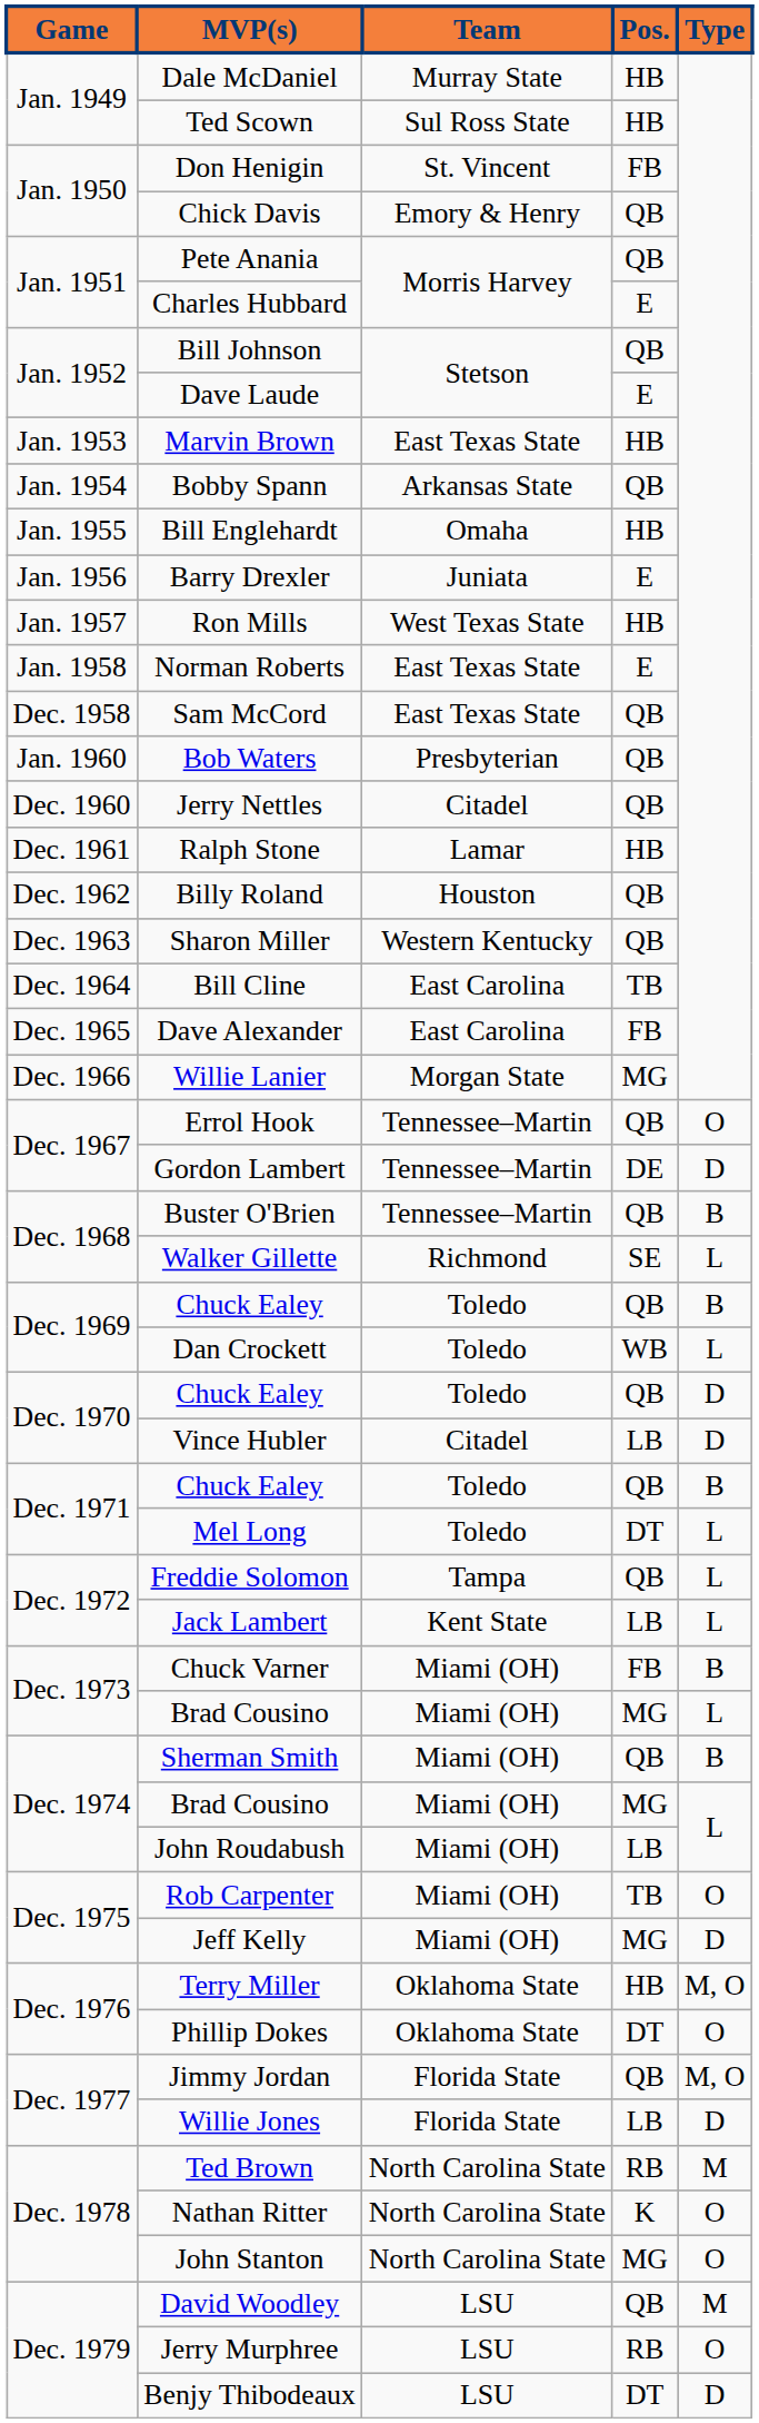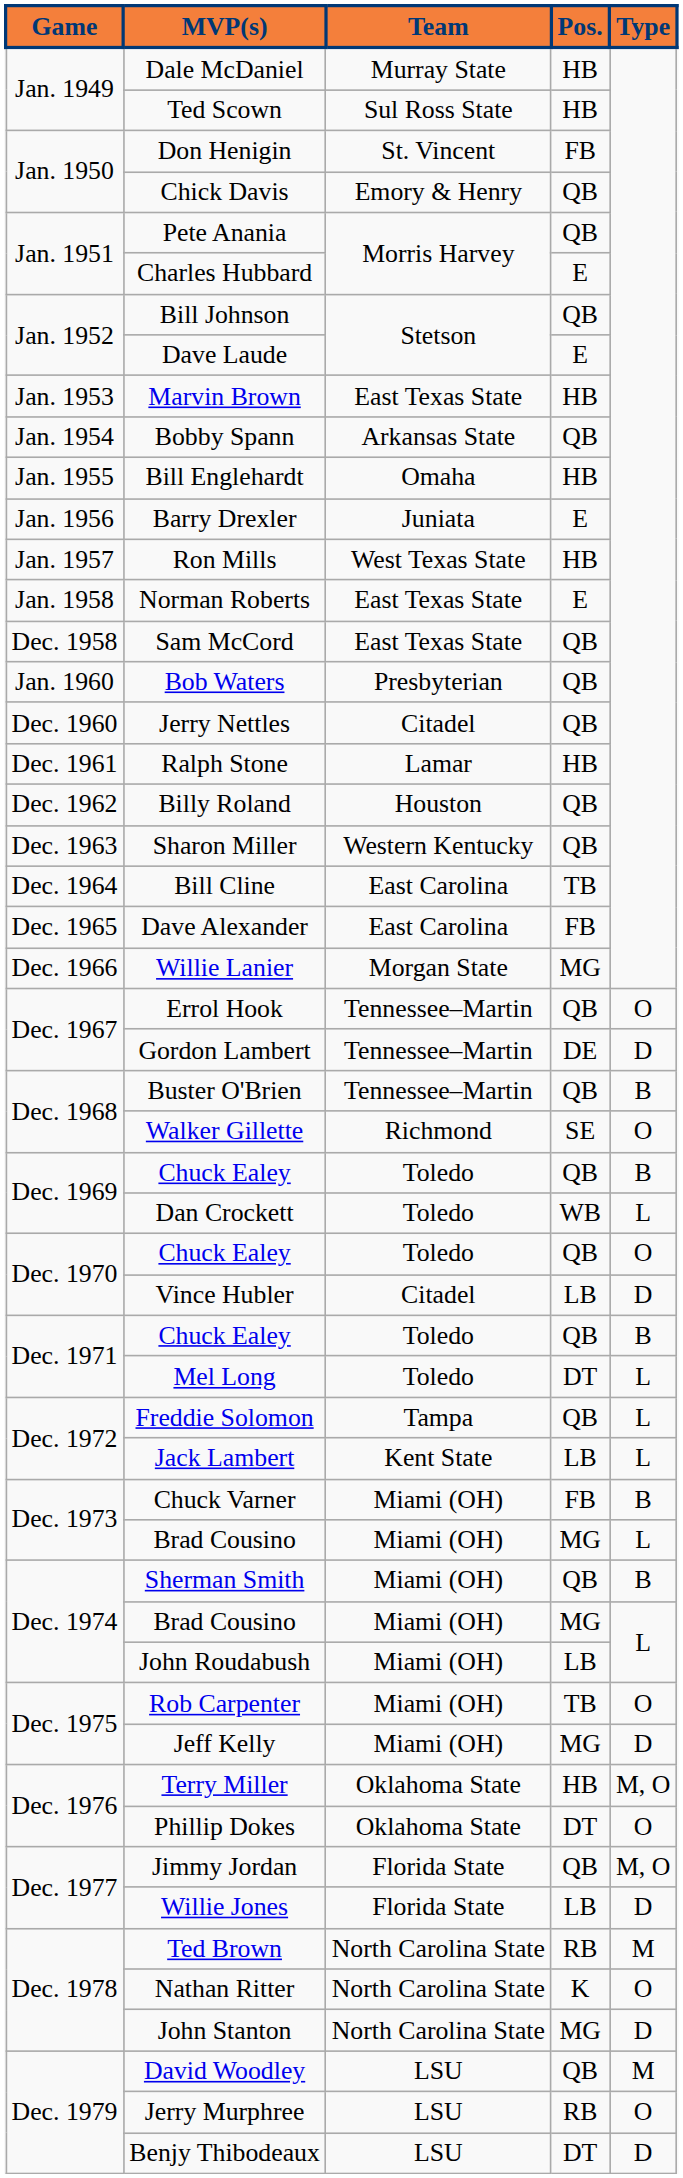 <table class="wikitable" style="text-align:center">
 <tr>
 <th style="background:#f47f3b; color:#003876; border: 2px solid #003876;">Game</th>
 <th style="background:#f47f3b; color:#003876; border: 2px solid #003876;">MVP(s)</th>
 <th style="background:#f47f3b; color:#003876; border: 2px solid #003876;">Team</th>
 <th style="background:#f47f3b; color:#003876; border: 2px solid #003876;">Pos.</th>
 <th style="background:#f47f3b; color:#003876; border: 2px solid #003876;">Type</th>
 </tr>
 <tr>
 <td rowspan="2">Jan. 1949</td>
 <td>Dale McDaniel</td>
 <td>Murray State</td>
 <td>HB</td>
 </tr>
 <tr>
 <td>Ted Scown</td>
 <td>Sul Ross State</td>
 <td>HB</td>
 </tr>
 <tr>
 <td rowspan="2">Jan. 1950</td>
 <td>Don Henigin</td>
 <td>St. Vincent</td>
 <td>FB</td>
 </tr>
 <tr>
 <td>Chick Davis</td>
 <td>Emory & Henry</td>
 <td>QB</td>
 </tr>
 <tr>
 <td rowspan="2">Jan. 1951</td>
 <td>Pete Anania</td>
 <td rowspan="2">Morris Harvey</td>
 <td>QB</td>
 </tr>
 <tr>
 <td>Charles Hubbard</td>
 <td>E</td>
 </tr>
 <tr>
 <td rowspan="2">Jan. 1952</td>
 <td>Bill Johnson</td>
 <td rowspan="2">Stetson</td>
 <td>QB</td>
 </tr>
 <tr>
 <td>Dave Laude</td>
 <td>E</td>
 </tr>
 <tr>
 <td>Jan. 1953</td>
 <td><a href='#'>Marvin Brown</a></td>
 <td>East Texas State</td>
 <td>HB</td>
 </tr>
 <tr>
 <td>Jan. 1954</td>
 <td>Bobby Spann</td>
 <td>Arkansas State</td>
 <td>QB</td>
 </tr>
 <tr>
 <td>Jan. 1955</td>
 <td>Bill Englehardt</td>
 <td>Omaha</td>
 <td>HB</td>
 </tr>
 <tr>
 <td>Jan. 1956</td>
 <td>Barry Drexler</td>
 <td>Juniata</td>
 <td>E</td>
 </tr>
 <tr>
 <td>Jan. 1957</td>
 <td>Ron Mills</td>
 <td>West Texas State</td>
 <td>HB</td>
 </tr>
 <tr>
 <td>Jan. 1958</td>
 <td>Norman Roberts</td>
 <td>East Texas State</td>
 <td>E</td>
 </tr>
 <tr>
 <td>Dec. 1958</td>
 <td>Sam McCord</td>
 <td>East Texas State</td>
 <td>QB</td>
 </tr>
 <tr>
 <td>Jan. 1960</td>
 <td><a href='#'>Bob Waters</a></td>
 <td>Presbyterian</td>
 <td>QB</td>
 </tr>
 <tr>
 <td>Dec. 1960</td>
 <td>Jerry Nettles</td>
 <td>Citadel</td>
 <td>QB</td>
 </tr>
 <tr>
 <td>Dec. 1961</td>
 <td>Ralph Stone</td>
 <td>Lamar</td>
 <td>HB</td>
 </tr>
 <tr>
 <td>Dec. 1962</td>
 <td>Billy Roland</td>
 <td>Houston</td>
 <td>QB</td>
 </tr>
 <tr>
 <td>Dec. 1963</td>
 <td>Sharon Miller</td>
 <td>Western Kentucky</td>
 <td>QB</td>
 </tr>
 <tr>
 <td>Dec. 1964</td>
 <td>Bill Cline</td>
 <td>East Carolina</td>
 <td>TB</td>
 </tr>
 <tr>
 <td>Dec. 1965</td>
 <td>Dave Alexander</td>
 <td>East Carolina</td>
 <td>FB</td>
 </tr>
 <tr>
 <td>Dec. 1966</td>
 <td><a href='#'>Willie Lanier</a></td>
 <td>Morgan State</td>
 <td>MG</td>
 </tr>
 <tr>
 <td rowspan="2">Dec. 1967</td>
 <td>Errol Hook</td>
 <td>Tennessee–Martin</td>
 <td>QB</td>
 <td>O</td>
 </tr>
 <tr>
 <td>Gordon Lambert</td>
 <td>Tennessee–Martin</td>
 <td>DE</td>
 <td>D</td>
 </tr>
 <tr>
 <td rowspan="2">Dec. 1968</td>
 <td>Buster O'Brien</td>
 <td>Tennessee–Martin</td>
 <td>QB</td>
 <td>B</td>
 </tr>
 <tr>
 <td><a href='#'>Walker Gillette</a></td>
 <td>Richmond</td>
 <td>SE</td>
-<td>L</td>
+<td>O</td>
 </tr>
 <tr>
 <td rowspan="2">Dec. 1969</td>
 <td><a href='#'>Chuck Ealey</a></td>
 <td>Toledo</td>
 <td>QB</td>
 <td>B</td>
 </tr>
 <tr>
 <td>Dan Crockett</td>
 <td>Toledo</td>
 <td>WB</td>
 <td>L</td>
 </tr>
 <tr>
 <td rowspan="2">Dec. 1970</td>
 <td><a href='#'>Chuck Ealey</a></td>
 <td>Toledo</td>
 <td>QB</td>
-<td>D</td>
+<td>O</td>
 </tr>
 <tr>
 <td>Vince Hubler</td>
 <td>Citadel</td>
 <td>LB</td>
 <td>D</td>
 </tr>
 <tr>
 <td rowspan="2">Dec. 1971</td>
 <td><a href='#'>Chuck Ealey</a></td>
 <td>Toledo</td>
 <td>QB</td>
 <td>B</td>
 </tr>
 <tr>
 <td><a href='#'>Mel Long</a></td>
 <td>Toledo</td>
 <td>DT</td>
 <td>L</td>
 </tr>
 <tr>
 <td rowspan="2">Dec. 1972</td>
 <td><a href='#'>Freddie Solomon</a></td>
 <td>Tampa</td>
 <td>QB</td>
 <td>L</td>
 </tr>
 <tr>
 <td><a href='#'>Jack Lambert</a></td>
 <td>Kent State</td>
 <td>LB</td>
 <td>L</td>
 </tr>
 <tr>
 <td rowspan="2">Dec. 1973</td>
 <td>Chuck Varner</td>
 <td>Miami (OH)</td>
 <td>FB</td>
 <td>B</td>
 </tr>
 <tr>
 <td>Brad Cousino</td>
 <td>Miami (OH)</td>
 <td>MG</td>
 <td>L</td>
 </tr>
 <tr>
 <td rowspan="3">Dec. 1974</td>
 <td><a href='#'>Sherman Smith</a></td>
 <td>Miami (OH)</td>
 <td>QB</td>
 <td>B</td>
 </tr>
 <tr>
 <td>Brad Cousino</td>
 <td>Miami (OH)</td>
 <td>MG</td>
 <td rowspan="2">L</td>
 </tr>
 <tr>
 <td>John Roudabush</td>
 <td>Miami (OH)</td>
 <td>LB</td>
 </tr>
 <tr>
 <td rowspan="2">Dec. 1975</td>
 <td><a href='#'>Rob Carpenter</a></td>
 <td>Miami (OH)</td>
 <td>TB</td>
 <td>O</td>
 </tr>
 <tr>
 <td>Jeff Kelly</td>
 <td>Miami (OH)</td>
 <td>MG</td>
 <td>D</td>
 </tr>
 <tr>
 <td rowspan="2">Dec. 1976</td>
 <td><a href='#'>Terry Miller</a></td>
 <td>Oklahoma State</td>
 <td>HB</td>
 <td>M, O</td>
 </tr>
 <tr>
 <td>Phillip Dokes</td>
 <td>Oklahoma State</td>
 <td>DT</td>
 <td>O</td>
 </tr>
 <tr>
 <td rowspan="2">Dec. 1977</td>
 <td>Jimmy Jordan</td>
 <td>Florida State</td>
 <td>QB</td>
 <td>M, O</td>
 </tr>
 <tr>
 <td><a href='#'>Willie Jones</a></td>
 <td>Florida State</td>
 <td>LB</td>
 <td>D</td>
 </tr>
 <tr>
 <td rowspan="3">Dec. 1978</td>
 <td><a href='#'>Ted Brown</a></td>
 <td>North Carolina State</td>
 <td>RB</td>
 <td>M</td>
 </tr>
 <tr>
 <td>Nathan Ritter</td>
 <td>North Carolina State</td>
 <td>K</td>
 <td>O</td>
 </tr>
 <tr>
 <td>John Stanton</td>
 <td>North Carolina State</td>
 <td>MG</td>
-<td>O</td>
+<td>D</td>
 </tr>
 <tr>
 <td rowspan="3">Dec. 1979</td>
 <td><a href='#'>David Woodley</a></td>
 <td>LSU</td>
 <td>QB</td>
 <td>M</td>
 </tr>
 <tr>
 <td>Jerry Murphree</td>
 <td>LSU</td>
 <td>RB</td>
 <td>O</td>
 </tr>
 <tr>
 <td>Benjy Thibodeaux</td>
 <td>LSU</td>
 <td>DT</td>
 <td>D</td>
 </tr>
 </table>
